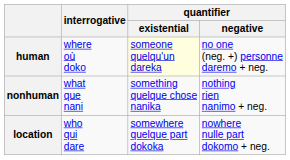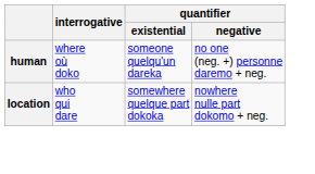 <table class="wikitable" style="white-space: nowrap">
 <tr>
 <th rowspan="2"> </th>
 <th rowspan="2">interrogative</th>
 <th colspan="2">quantifier</th>
 </tr>
 <tr>
 <th>existential</th>
 <th>negative</th>
 </tr>
 <tr>
 <th>human</th>
 <td><a href='#'>where</a><br><a href='#'>où</a><br><a href='#'>doko</a></td>
-<td style="background: lightyellow;"><a href='#'>someone</a><br><a href='#'>quelqu'un</a><br><a href='#'>dareka</a></td>
+<td><a href='#'>someone</a><br><a href='#'>quelqu'un</a><br><a href='#'>dareka</a></td>
 <td><a href='#'>no one</a><br>(neg. +) <a href='#'>personne</a><br><a href='#'>daremo</a> + neg.</td>
-</tr>
-<tr>
-<th>nonhuman</th>
-<td><a href='#'>what</a><br><a href='#'>que</a><br><a href='#'>nani</a></td>
-<td><a href='#'>something</a><br><a href='#'>quelque chose</a><br><a href='#'>nanika</a></td>
-<td><a href='#'>nothing</a><br><a href='#'>rien</a><br><a href='#'>nanimo</a> + neg.</td>
 </tr>
 <tr>
 <th>location</th>
 <td><a href='#'>who</a><br><a href='#'>qui</a><br><a href='#'>dare</a></td>
 <td><a href='#'>somewhere</a><br><a href='#'>quelque part</a><br><a href='#'>dokoka</a></td>
 <td><a href='#'>nowhere</a><br><a href='#'>nulle part</a><br><a href='#'>dokomo</a> + neg.</td>
 </tr>
 </table>
